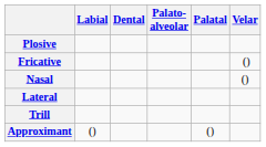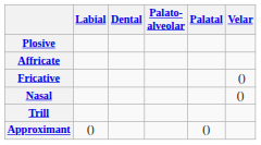 <table class="wikitable" style="text-align: center">
 <tr>
 <th></th>
 <th><a href='#'>Labial</a></th>
 <th><a href='#'>Dental</a></th>
 <th><a href='#'>Palato-<br>alveolar</a></th>
 <th><a href='#'>Palatal</a></th>
 <th><a href='#'>Velar</a></th>
 </tr>
 <tr>
 <th><a href='#'>Plosive</a></th>
 <td> </td>
 <td> </td>
 <td></td>
 <td> </td>
 <td> </td>
 </tr>
 <tr>
+<th><a href='#'>Affricate</a></th>
+<td></td>
+<td> </td>
+<td> </td>
+<td></td>
+<td></td>
+</tr>
+<tr>
 <th><a href='#'>Fricative</a></th>
 <td> </td>
 <td> </td>
 <td> </td>
 <td> </td>
 <td> ()</td>
 </tr>
 <tr>
 <th><a href='#'>Nasal</a></th>
 <td></td>
 <td></td>
 <td></td>
 <td></td>
 <td>()</td>
-</tr>
-<tr>
-<th><a href='#'>Lateral</a></th>
-<td></td>
-<td></td>
-<td></td>
-<td></td>
-<td></td>
 </tr>
 <tr>
 <th><a href='#'>Trill</a></th>
 <td></td>
 <td></td>
 <td></td>
 <td></td>
 <td></td>
 </tr>
 <tr>
 <th><a href='#'>Approximant</a></th>
 <td>()</td>
 <td></td>
 <td></td>
 <td>()</td>
 <td></td>
 </tr>
 </table>
